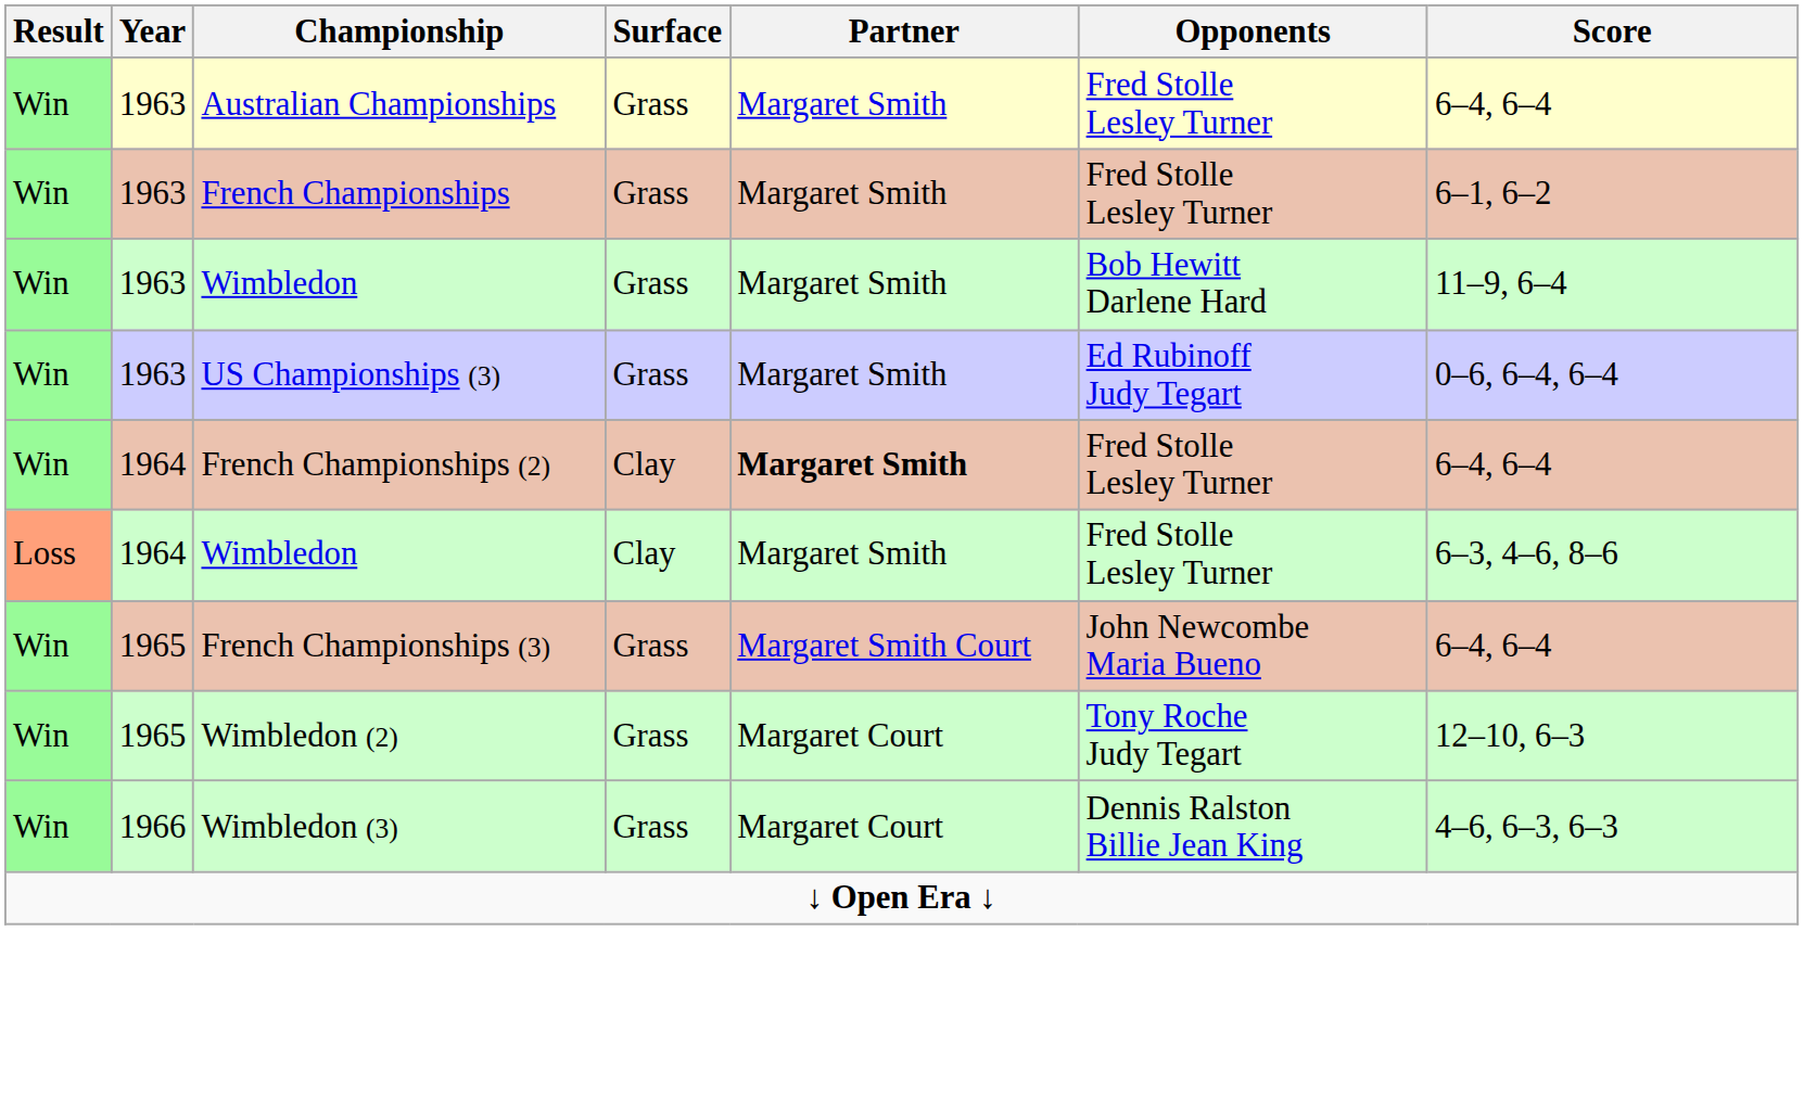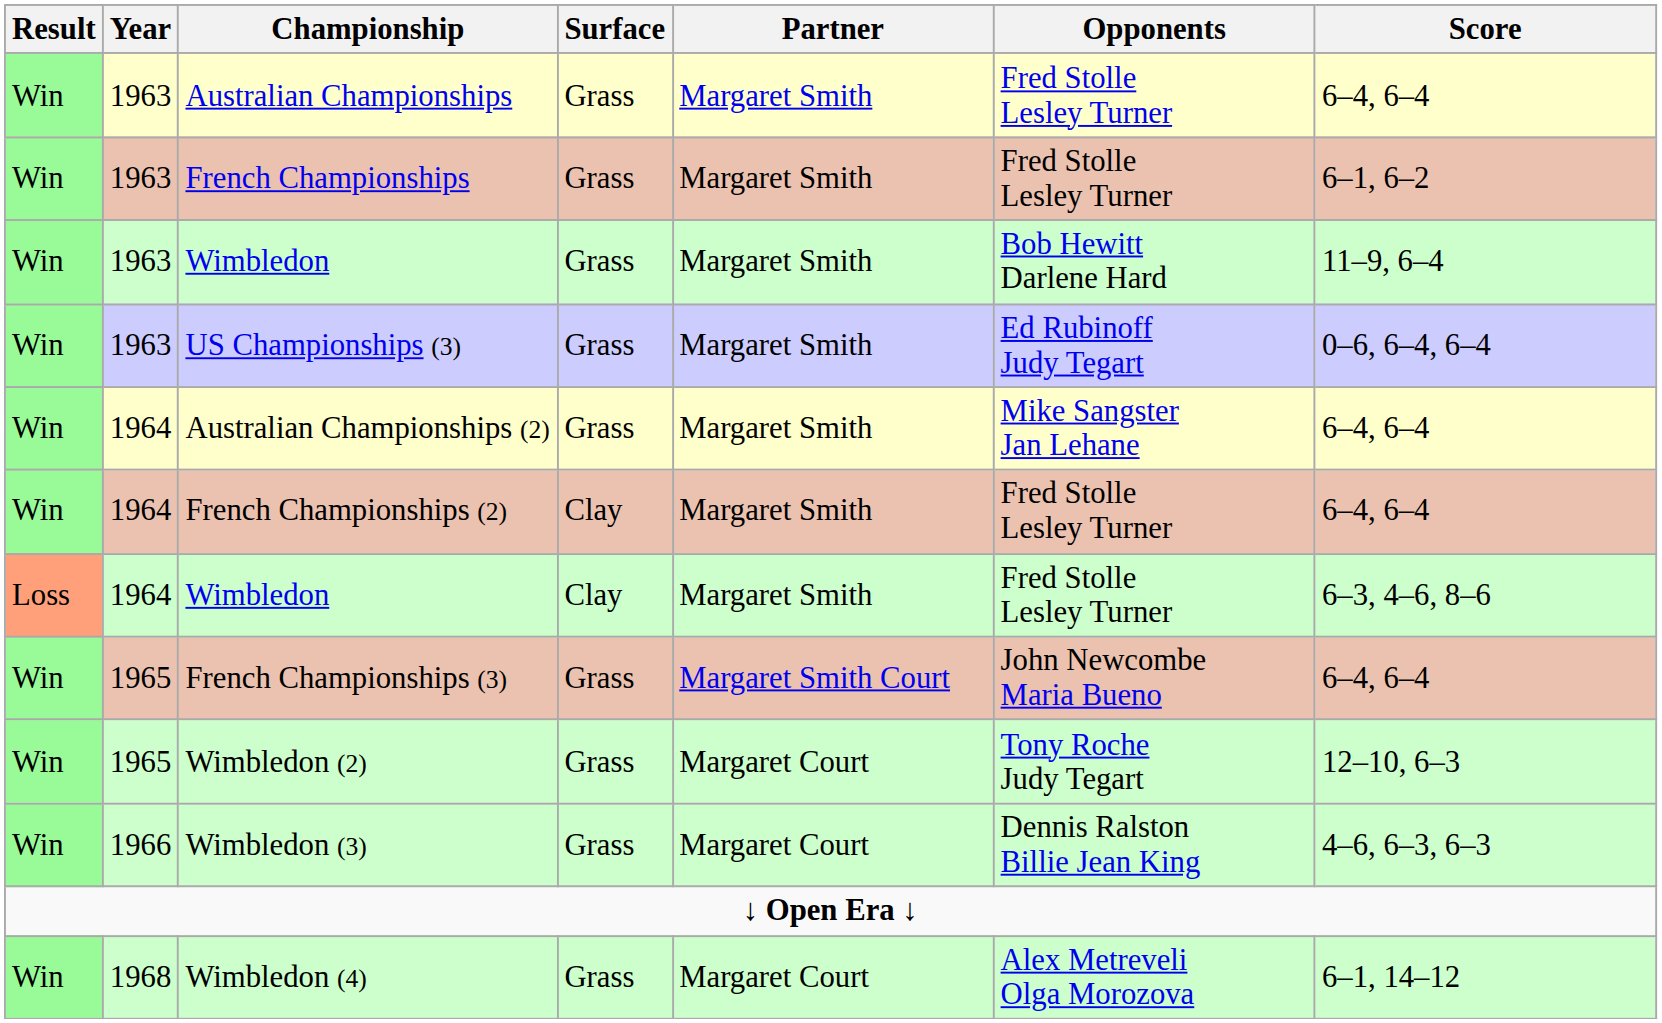 <table class='sortable wikitable'>
 <tr>
 <th style="width:40px">Result</th>
 <th style="width:30px">Year</th>
 <th style="width:190px">Championship</th>
 <th style="width:50px">Surface</th>
 <th style="width:160px">Partner</th>
 <th style="width:160px">Opponents</th>
 <th style="width:170px" class="unsortable">Score</th>
 </tr>
 <tr style="background:#ffc;">
 <td style="background:#98fb98;">Win</td>
 <td>1963</td>
 <td><a href='#'>Australian Championships</a></td>
 <td>Grass</td>
 <td> <a href='#'>Margaret Smith</a></td>
 <td> <a href='#'>Fred Stolle</a><br> <a href='#'>Lesley Turner</a></td>
 <td>6–4, 6–4</td>
 </tr>
 <tr style="background:#ebc2af;">
 <td style="background:#98fb98;">Win</td>
 <td>1963</td>
 <td><a href='#'>French Championships</a></td>
 <td>Grass</td>
 <td> Margaret Smith</td>
 <td> Fred Stolle<br>  Lesley Turner</td>
 <td>6–1, 6–2</td>
 </tr>
 <tr style="background:#cfc;">
 <td style="background:#98fb98;">Win</td>
 <td>1963</td>
 <td><a href='#'>Wimbledon</a></td>
 <td>Grass</td>
 <td> Margaret Smith</td>
 <td> <a href='#'>Bob Hewitt</a><br> Darlene Hard</td>
 <td>11–9, 6–4</td>
 </tr>
 <tr style="background:#ccf;">
 <td style="background:#98fb98;">Win</td>
 <td>1963</td>
 <td><a href='#'>US Championships</a> <small> (3)</small></td>
 <td>Grass</td>
 <td> Margaret Smith</td>
 <td> <a href='#'>Ed Rubinoff</a> <br>  <a href='#'>Judy Tegart</a></td>
 <td>0–6, 6–4, 6–4</td>
 </tr>
+<tr style="background:#ffc;">
+<td style="background:#98fb98;">Win</td>
+<td>1964</td>
+<td>Australian Championships <small> (2)</small></td>
+<td>Grass</td>
+<td> Margaret Smith</td>
+<td> <a href='#'>Mike Sangster</a><br> <a href='#'>Jan Lehane</a></td>
+<td>6–4, 6–4</td>
+</tr>
 <tr style="background:#ebc2af;">
 <td style="background:#98fb98;">Win</td>
 <td>1964</td>
 <td>French Championships <small> (2)</small></td>
 <td>Clay</td>
-<td><strong> Margaret Smith</strong></td>
+<td> Margaret Smith</td>
 <td> Fred Stolle<br>  Lesley Turner</td>
 <td>6–4, 6–4</td>
 </tr>
 <tr style="background:#cfc;">
 <td style="background:#ffa07a;">Loss</td>
 <td>1964</td>
 <td><a href='#'>Wimbledon</a></td>
 <td>Clay</td>
 <td> Margaret Smith</td>
 <td> Fred Stolle<br> Lesley Turner</td>
 <td>6–3, 4–6, 8–6</td>
 </tr>
 <tr style="background:#ebc2af;">
 <td style="background:#98fb98;">Win</td>
 <td>1965</td>
 <td>French Championships <small> (3)</small></td>
 <td>Grass</td>
 <td> <a href='#'>Margaret Smith Court</a></td>
 <td> John Newcombe<br>  <a href='#'>Maria Bueno</a></td>
 <td>6–4, 6–4</td>
 </tr>
 <tr style="background:#cfc;">
 <td style="background:#98fb98;">Win</td>
 <td>1965</td>
 <td>Wimbledon <small> (2)</small></td>
 <td>Grass</td>
 <td> Margaret Court</td>
 <td> <a href='#'>Tony Roche</a><br> Judy Tegart</td>
 <td>12–10, 6–3</td>
 </tr>
 <tr style="background:#cfc;">
 <td style="background:#98fb98;">Win</td>
 <td>1966</td>
 <td>Wimbledon <small> (3)</small></td>
 <td>Grass</td>
 <td> Margaret Court</td>
 <td> Dennis Ralston<br> <a href='#'>Billie Jean King</a></td>
 <td>4–6, 6–3, 6–3</td>
 </tr>
 <tr>
 <td align=center colspan=7><strong>↓ Open Era ↓</strong></td>
 </tr>
+<tr style="background:#cfc;">
+<td style="background:#98fb98;">Win</td>
+<td>1968</td>
+<td>Wimbledon <small> (4)</small></td>
+<td>Grass</td>
+<td> Margaret Court</td>
+<td> <a href='#'>Alex Metreveli</a><br> <a href='#'>Olga Morozova</a></td>
+<td>6–1, 14–12</td>
+</tr>
 </table>
